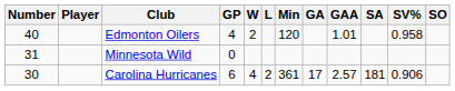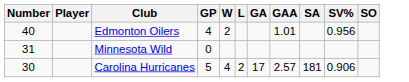 <table class="wikitable sortable" style="text-align: center;">
 <tr>
 <th scope="col">Number</th>
 <th scope="col">Player</th>
 <th scope="col">Club</th>
 <th scope="col">GP</th>
 <th scope="col">W</th>
 <th scope="col">L</th>
-<th scope="col">Min</th>
 <th scope="col">GA</th>
 <th scope="col">GAA</th>
 <th scope="col">SA</th>
 <th scope="col">SV%</th>
 <th scope="col">SO</th>
 </tr>
 <tr>
 <td>40</td>
 <td scope="row" align=left></td>
 <td align=left><a href='#'>Edmonton Oilers</a></td>
 <td>4</td>
 <td>2</td>
 <td></td>
-<td>120</td>
 <td></td>
 <td>1.01</td>
 <td></td>
-<td>0.958</td>
+<td>0.956</td>
 <td></td>
 </tr>
 <tr>
 <td>31</td>
 <td scope="row" align=left></td>
 <td align=left><a href='#'>Minnesota Wild</a></td>
 <td>0</td>
 <td></td>
 <td></td>
 <td></td>
 <td></td>
 <td></td>
 <td></td>
 <td></td>
-<td></td>
 </tr>
 <tr>
 <td>30</td>
 <td scope="row" align=left></td>
 <td align=left><a href='#'>Carolina Hurricanes</a></td>
-<td>6</td>
+<td>5</td>
 <td>4</td>
 <td>2</td>
-<td>361</td>
 <td>17</td>
 <td>2.57</td>
 <td>181</td>
 <td>0.906</td>
 <td></td>
 </tr>
 </table>
